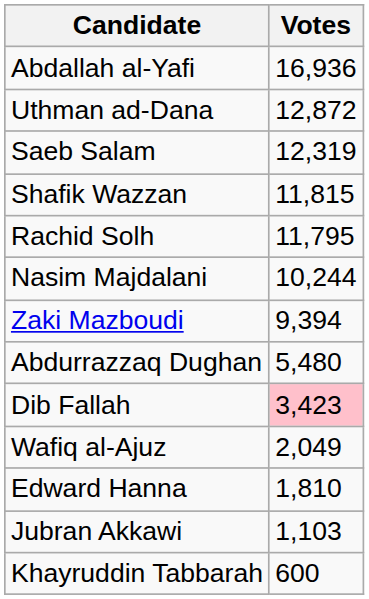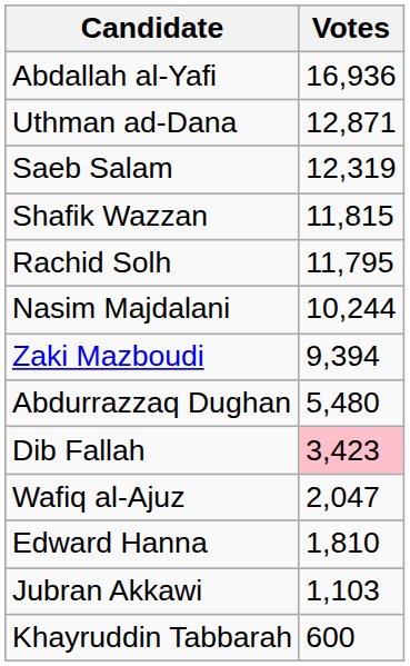 <table class=wikitable>
 <tr>
 <th>Candidate</th>
 <th>Votes</th>
 </tr>
 <tr>
 <td>Abdallah al-Yafi</td>
 <td>16,936</td>
 </tr>
 <tr>
 <td>Uthman ad-Dana</td>
-<td>12,872</td>
+<td>12,871</td>
 </tr>
 <tr>
 <td>Saeb Salam</td>
 <td>12,319</td>
 </tr>
 <tr>
 <td>Shafik Wazzan</td>
 <td>11,815</td>
 </tr>
 <tr>
 <td>Rachid Solh</td>
 <td>11,795</td>
 </tr>
 <tr>
 <td>Nasim Majdalani</td>
 <td>10,244</td>
 </tr>
 <tr>
 <td><a href='#'>Zaki Mazboudi</a></td>
 <td>9,394</td>
 </tr>
 <tr>
 <td>Abdurrazzaq Dughan</td>
 <td>5,480</td>
 </tr>
 <tr>
 <td>Dib Fallah</td>
 <td style="background: pink;">3,423</td>
 </tr>
 <tr>
 <td>Wafiq al-Ajuz</td>
-<td>2,049</td>
+<td>2,047</td>
 </tr>
 <tr>
 <td>Edward Hanna</td>
 <td>1,810</td>
 </tr>
 <tr>
 <td>Jubran Akkawi</td>
 <td>1,103</td>
 </tr>
 <tr>
 <td>Khayruddin Tabbarah</td>
 <td>600</td>
 </tr>
 </table>
